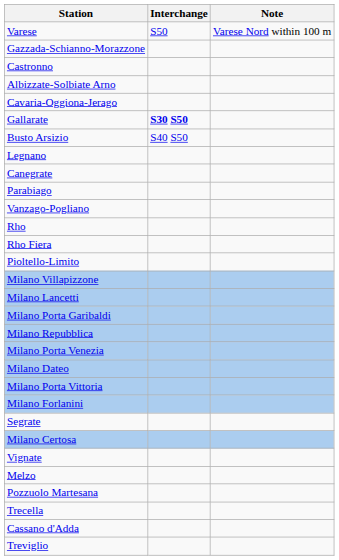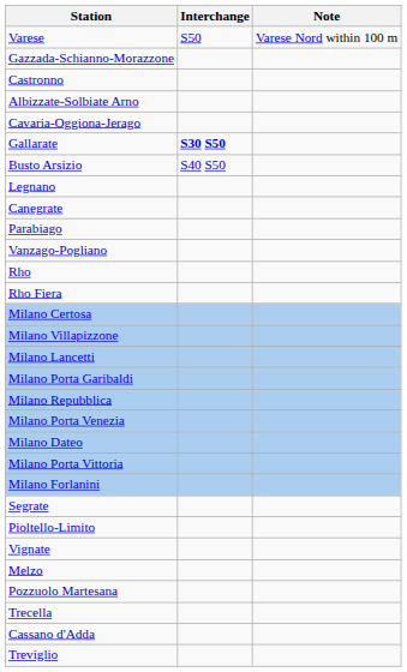 <table class="wikitable" style="text-align:left;">
 <tr>
 <th>Station</th>
 <th>Interchange</th>
 <th>Note</th>
 </tr>
 <tr>
 <td><a href='#'>Varese</a></td>
 <td><a href='#'>S50</a></td>
 <td><a href='#'>Varese Nord</a> within 100 m</td>
 </tr>
 <tr>
 <td><a href='#'>Gazzada-Schianno-Morazzone</a></td>
 <td></td>
 <td></td>
 </tr>
 <tr>
 <td><a href='#'>Castronno</a></td>
 <td></td>
 <td></td>
 </tr>
 <tr>
 <td><a href='#'>Albizzate-Solbiate Arno</a></td>
 <td></td>
 <td></td>
 </tr>
 <tr>
 <td><a href='#'>Cavaria-Oggiona-Jerago</a></td>
 <td></td>
 <td></td>
 </tr>
 <tr>
 <td><a href='#'>Gallarate</a></td>
 <td><strong><a href='#'>S30</a> <a href='#'>S50</a> </strong></td>
 <td></td>
 </tr>
 <tr>
 <td><a href='#'>Busto Arsizio</a></td>
 <td><a href='#'>S40</a> <a href='#'>S50</a> </td>
 <td></td>
 </tr>
 <tr>
 <td><a href='#'>Legnano</a></td>
 <td></td>
 <td></td>
 </tr>
 <tr>
 <td><a href='#'>Canegrate</a></td>
 <td></td>
 <td></td>
 </tr>
 <tr>
 <td><a href='#'>Parabiago</a></td>
 <td></td>
 <td></td>
 </tr>
 <tr>
 <td><a href='#'>Vanzago-Pogliano</a></td>
 <td></td>
 <td></td>
 </tr>
 <tr>
 <td><a href='#'>Rho</a></td>
 <td>   </td>
 <td></td>
 </tr>
 <tr>
 <td><a href='#'>Rho Fiera</a></td>
 <td>   </td>
 <td></td>
 </tr>
-<tr>
-<td><a href='#'>Pioltello-Limito</a></td>
+<tr bgcolor="#ABCDEF">
+<td><a href='#'>Milano Certosa</a></td>
 <td> </td>
 <td></td>
 </tr>
 <tr bgcolor="#ABCDEF">
 <td><a href='#'>Milano Villapizzone</a></td>
 <td> </td>
 <td></td>
 </tr>
 <tr bgcolor="#ABCDEF">
 <td><a href='#'>Milano Lancetti</a></td>
 <td>    </td>
 <td></td>
 </tr>
 <tr bgcolor="#ABCDEF">
 <td><a href='#'>Milano Porta Garibaldi</a></td>
 <td>           <a href='#'></a> </td>
 <td></td>
 </tr>
 <tr bgcolor="#ABCDEF">
 <td><a href='#'>Milano Repubblica</a></td>
 <td>      </td>
 <td></td>
 </tr>
 <tr bgcolor="#ABCDEF">
 <td><a href='#'>Milano Porta Venezia</a></td>
 <td>      </td>
 <td></td>
 </tr>
 <tr bgcolor="#ABCDEF">
 <td><a href='#'>Milano Dateo</a></td>
 <td>     </td>
 <td></td>
 </tr>
 <tr bgcolor="#ABCDEF">
 <td><a href='#'>Milano Porta Vittoria</a></td>
 <td>    </td>
 <td></td>
 </tr>
 <tr bgcolor="#ABCDEF">
 <td><a href='#'>Milano Forlanini</a></td>
 <td>   </td>
 <td></td>
 </tr>
 <tr>
 <td><a href='#'>Segrate</a></td>
 <td></td>
 <td></td>
 </tr>
-<tr bgcolor="#ABCDEF">
-<td><a href='#'>Milano Certosa</a></td>
+<tr>
+<td><a href='#'>Pioltello-Limito</a></td>
 <td> </td>
 <td></td>
 </tr>
 <tr>
 <td><a href='#'>Vignate</a></td>
 <td></td>
 <td></td>
 </tr>
 <tr>
 <td><a href='#'>Melzo</a></td>
 <td></td>
 <td></td>
 </tr>
 <tr>
 <td><a href='#'>Pozzuolo Martesana</a></td>
 <td></td>
 <td></td>
 </tr>
 <tr>
 <td><a href='#'>Trecella</a></td>
 <td></td>
 <td></td>
 </tr>
 <tr>
 <td><a href='#'>Cassano d'Adda</a></td>
 <td></td>
 <td></td>
 </tr>
 <tr>
 <td><a href='#'>Treviglio</a></td>
 <td> </td>
 <td></td>
 </tr>
 </table>
